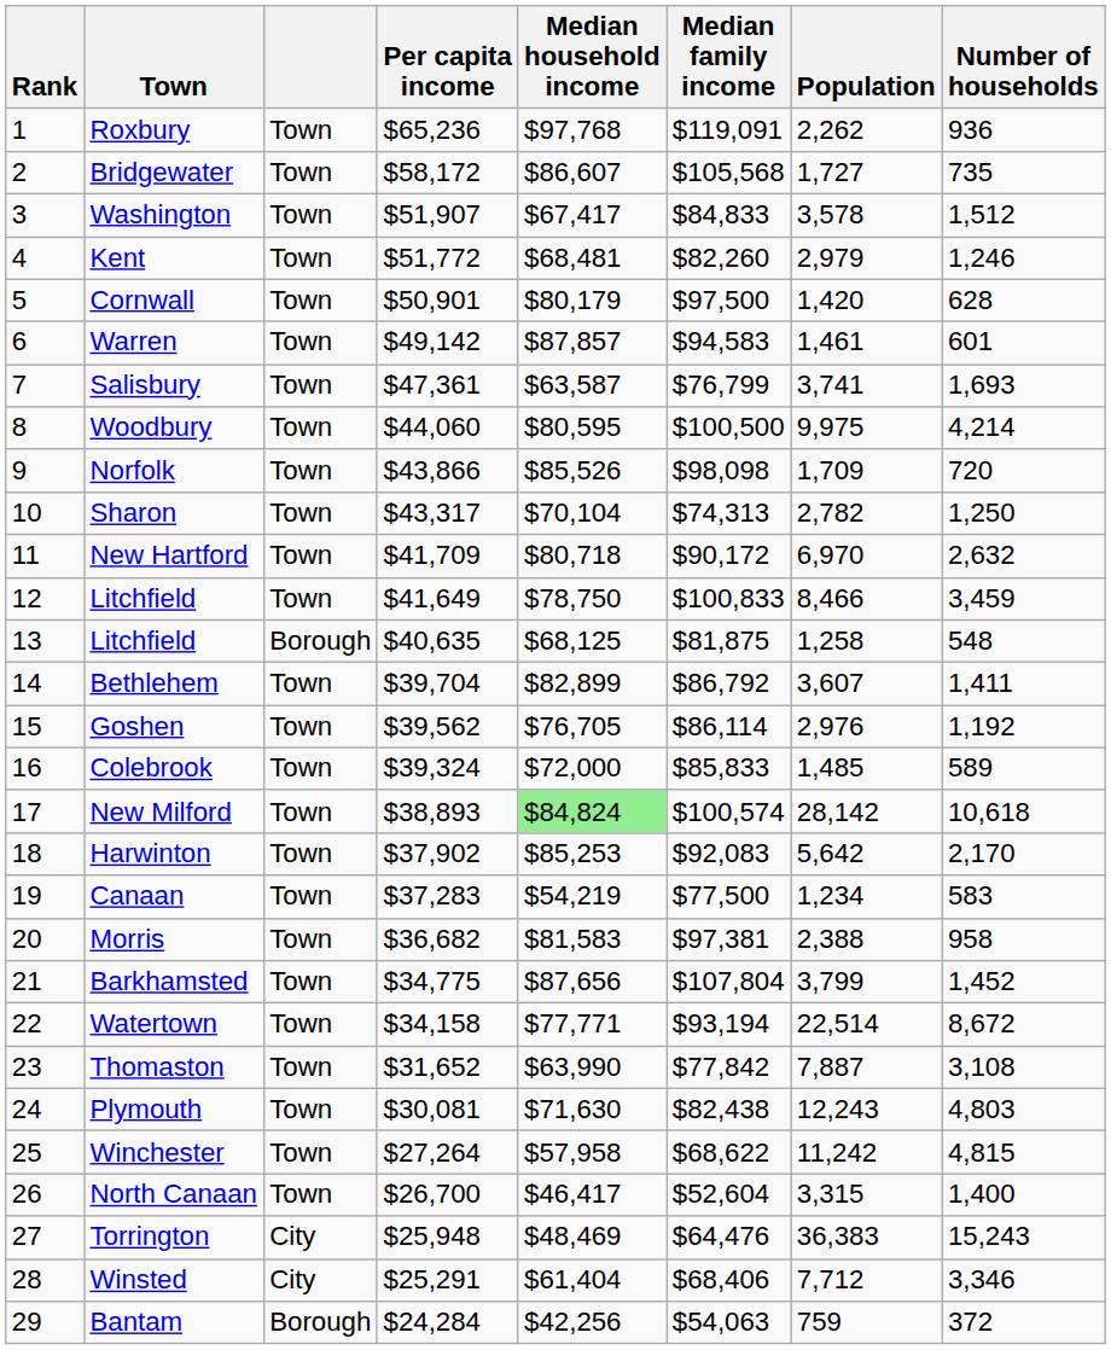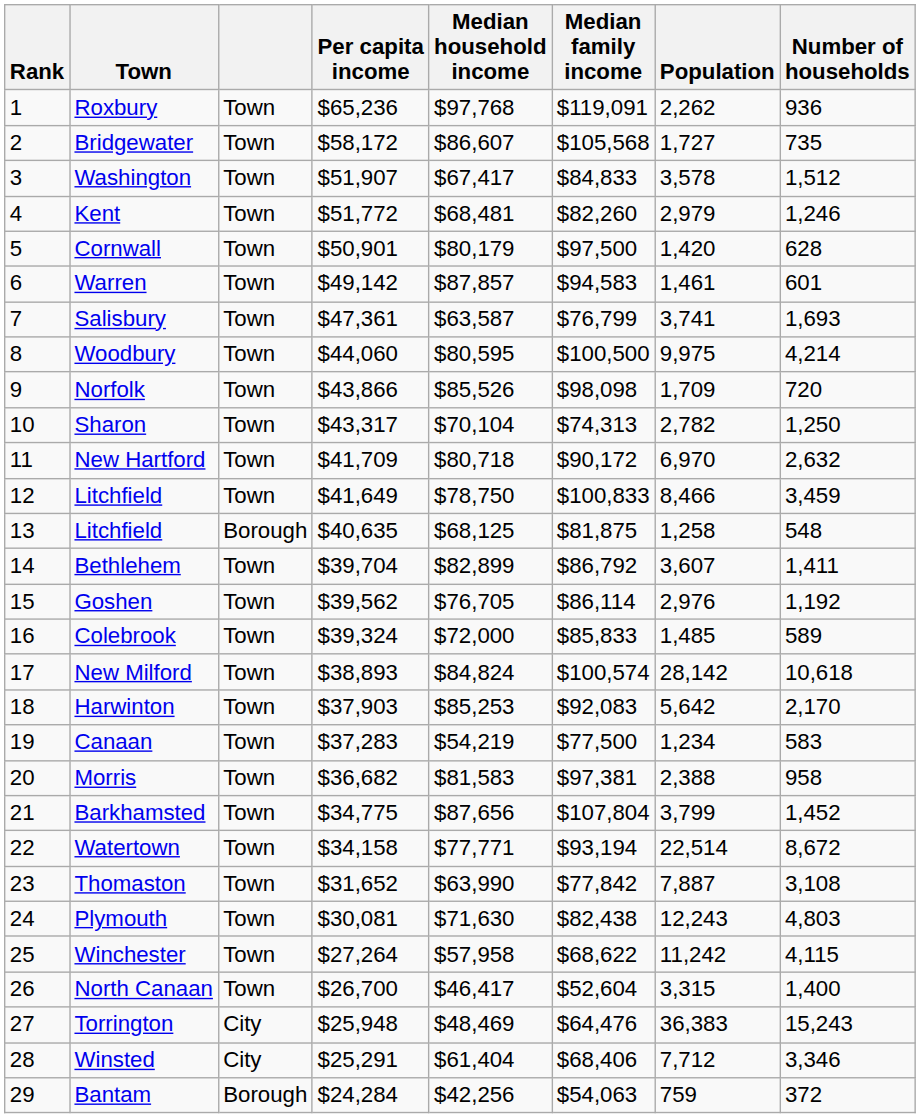 <table class="wikitable sortable">
 <tr valign=bottom>
 <th>Rank</th>
 <th>Town</th>
 <th></th>
 <th>Per capita<br>income</th>
 <th>Median<br>household<br>income</th>
 <th>Median<br>family<br>income</th>
 <th>Population</th>
 <th>Number of<br>households</th>
 </tr>
 <tr>
 <td>1</td>
 <td><a href='#'>Roxbury</a></td>
 <td>Town</td>
 <td>$65,236</td>
 <td>$97,768</td>
 <td>$119,091</td>
 <td>2,262</td>
 <td>936</td>
 </tr>
 <tr>
 <td>2</td>
 <td><a href='#'>Bridgewater</a></td>
 <td>Town</td>
 <td>$58,172</td>
 <td>$86,607</td>
 <td>$105,568</td>
 <td>1,727</td>
 <td>735</td>
 </tr>
 <tr>
 <td>3</td>
 <td><a href='#'>Washington</a></td>
 <td>Town</td>
 <td>$51,907</td>
 <td>$67,417</td>
 <td>$84,833</td>
 <td>3,578</td>
 <td>1,512</td>
 </tr>
 <tr>
 <td>4</td>
 <td><a href='#'>Kent</a></td>
 <td>Town</td>
 <td>$51,772</td>
 <td>$68,481</td>
 <td>$82,260</td>
 <td>2,979</td>
 <td>1,246</td>
 </tr>
 <tr>
 <td>5</td>
 <td><a href='#'>Cornwall</a></td>
 <td>Town</td>
 <td>$50,901</td>
 <td>$80,179</td>
 <td>$97,500</td>
 <td>1,420</td>
 <td>628</td>
 </tr>
 <tr>
 <td>6</td>
 <td><a href='#'>Warren</a></td>
 <td>Town</td>
 <td>$49,142</td>
 <td>$87,857</td>
 <td>$94,583</td>
 <td>1,461</td>
 <td>601</td>
 </tr>
 <tr>
 <td>7</td>
 <td><a href='#'>Salisbury</a></td>
 <td>Town</td>
 <td>$47,361</td>
 <td>$63,587</td>
 <td>$76,799</td>
 <td>3,741</td>
 <td>1,693</td>
 </tr>
 <tr>
 <td>8</td>
 <td><a href='#'>Woodbury</a></td>
 <td>Town</td>
 <td>$44,060</td>
 <td>$80,595</td>
 <td>$100,500</td>
 <td>9,975</td>
 <td>4,214</td>
 </tr>
 <tr>
 <td>9</td>
 <td><a href='#'>Norfolk</a></td>
 <td>Town</td>
 <td>$43,866</td>
 <td>$85,526</td>
 <td>$98,098</td>
 <td>1,709</td>
 <td>720</td>
 </tr>
 <tr>
 <td>10</td>
 <td><a href='#'>Sharon</a></td>
 <td>Town</td>
 <td>$43,317</td>
 <td>$70,104</td>
 <td>$74,313</td>
 <td>2,782</td>
 <td>1,250</td>
 </tr>
 <tr>
 <td>11</td>
 <td><a href='#'>New Hartford</a></td>
 <td>Town</td>
 <td>$41,709</td>
 <td>$80,718</td>
 <td>$90,172</td>
 <td>6,970</td>
 <td>2,632</td>
 </tr>
 <tr>
 <td>12</td>
 <td><a href='#'>Litchfield</a></td>
 <td>Town</td>
 <td>$41,649</td>
 <td>$78,750</td>
 <td>$100,833</td>
 <td>8,466</td>
 <td>3,459</td>
 </tr>
 <tr>
 <td>13</td>
 <td><a href='#'>Litchfield</a></td>
 <td>Borough</td>
 <td>$40,635</td>
 <td>$68,125</td>
 <td>$81,875</td>
 <td>1,258</td>
 <td>548</td>
 </tr>
 <tr>
 <td>14</td>
 <td><a href='#'>Bethlehem</a></td>
 <td>Town</td>
 <td>$39,704</td>
 <td>$82,899</td>
 <td>$86,792</td>
 <td>3,607</td>
 <td>1,411</td>
 </tr>
 <tr>
 <td>15</td>
 <td><a href='#'>Goshen</a></td>
 <td>Town</td>
 <td>$39,562</td>
 <td>$76,705</td>
 <td>$86,114</td>
 <td>2,976</td>
 <td>1,192</td>
 </tr>
 <tr>
 <td>16</td>
 <td><a href='#'>Colebrook</a></td>
 <td>Town</td>
 <td>$39,324</td>
 <td>$72,000</td>
 <td>$85,833</td>
 <td>1,485</td>
 <td>589</td>
 </tr>
 <tr>
 <td>17</td>
 <td><a href='#'>New Milford</a></td>
 <td>Town</td>
 <td>$38,893</td>
-<td style="background: lightgreen;">$84,824</td>
+<td>$84,824</td>
 <td>$100,574</td>
 <td>28,142</td>
 <td>10,618</td>
 </tr>
 <tr>
 <td>18</td>
 <td><a href='#'>Harwinton</a></td>
 <td>Town</td>
-<td>$37,902</td>
+<td>$37,903</td>
 <td>$85,253</td>
 <td>$92,083</td>
 <td>5,642</td>
 <td>2,170</td>
 </tr>
 <tr>
 <td>19</td>
 <td><a href='#'>Canaan</a></td>
 <td>Town</td>
 <td>$37,283</td>
 <td>$54,219</td>
 <td>$77,500</td>
 <td>1,234</td>
 <td>583</td>
 </tr>
 <tr>
 <td>20</td>
 <td><a href='#'>Morris</a></td>
 <td>Town</td>
 <td>$36,682</td>
 <td>$81,583</td>
 <td>$97,381</td>
 <td>2,388</td>
 <td>958</td>
 </tr>
 <tr>
 <td>21</td>
 <td><a href='#'>Barkhamsted</a></td>
 <td>Town</td>
 <td>$34,775</td>
 <td>$87,656</td>
 <td>$107,804</td>
 <td>3,799</td>
 <td>1,452</td>
 </tr>
 <tr>
 <td>22</td>
 <td><a href='#'>Watertown</a></td>
 <td>Town</td>
 <td>$34,158</td>
 <td>$77,771</td>
 <td>$93,194</td>
 <td>22,514</td>
 <td>8,672</td>
 </tr>
 <tr>
 <td>23</td>
 <td><a href='#'>Thomaston</a></td>
 <td>Town</td>
 <td>$31,652</td>
 <td>$63,990</td>
 <td>$77,842</td>
 <td>7,887</td>
 <td>3,108</td>
 </tr>
 <tr>
 <td>24</td>
 <td><a href='#'>Plymouth</a></td>
 <td>Town</td>
 <td>$30,081</td>
 <td>$71,630</td>
 <td>$82,438</td>
 <td>12,243</td>
 <td>4,803</td>
 </tr>
 <tr>
 <td>25</td>
 <td><a href='#'>Winchester</a></td>
 <td>Town</td>
 <td>$27,264</td>
 <td>$57,958</td>
 <td>$68,622</td>
 <td>11,242</td>
-<td>4,815</td>
+<td>4,115</td>
 </tr>
 <tr>
 <td>26</td>
 <td><a href='#'>North Canaan</a></td>
 <td>Town</td>
 <td>$26,700</td>
 <td>$46,417</td>
 <td>$52,604</td>
 <td>3,315</td>
 <td>1,400</td>
 </tr>
 <tr>
 <td>27</td>
 <td><a href='#'>Torrington</a></td>
 <td>City</td>
 <td>$25,948</td>
 <td>$48,469</td>
 <td>$64,476</td>
 <td>36,383</td>
 <td>15,243</td>
 </tr>
 <tr>
 <td>28</td>
 <td><a href='#'>Winsted</a></td>
 <td>City</td>
 <td>$25,291</td>
 <td>$61,404</td>
 <td>$68,406</td>
 <td>7,712</td>
 <td>3,346</td>
 </tr>
 <tr>
 <td>29</td>
 <td><a href='#'>Bantam</a></td>
 <td>Borough</td>
 <td>$24,284</td>
 <td>$42,256</td>
 <td>$54,063</td>
 <td>759</td>
 <td>372</td>
 </tr>
 </table>
